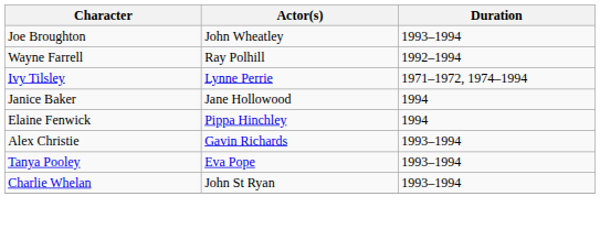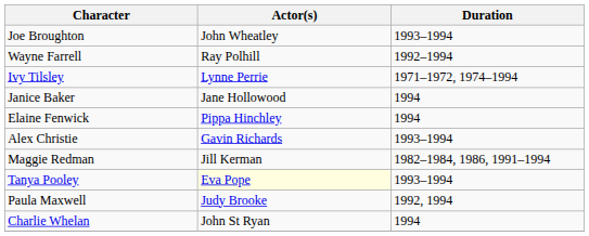 <table class="wikitable">
 <tr>
 <th scope="col" style="width:230px;">Character</th>
 <th scope="col" style="width:230px;">Actor(s)</th>
 <th scope="col" style="width:230px;">Duration</th>
 </tr>
 <tr>
 <td>Joe Broughton</td>
 <td>John Wheatley</td>
 <td>1993–1994</td>
 </tr>
 <tr>
 <td>Wayne Farrell</td>
 <td>Ray Polhill</td>
 <td>1992–1994</td>
 </tr>
 <tr>
 <td><a href='#'>Ivy Tilsley</a></td>
 <td><a href='#'>Lynne Perrie</a></td>
 <td>1971–1972, 1974–1994</td>
 </tr>
 <tr>
 <td>Janice Baker</td>
 <td>Jane Hollowood</td>
 <td>1994</td>
 </tr>
 <tr>
 <td>Elaine Fenwick</td>
 <td><a href='#'>Pippa Hinchley</a></td>
 <td>1994</td>
 </tr>
 <tr>
 <td>Alex Christie</td>
 <td><a href='#'>Gavin Richards</a></td>
 <td>1993–1994</td>
 </tr>
 <tr>
+<td>Maggie Redman</td>
+<td>Jill Kerman</td>
+<td>1982–1984, 1986, 1991–1994</td>
+</tr>
+<tr>
 <td><a href='#'>Tanya Pooley</a></td>
-<td><a href='#'>Eva Pope</a></td>
+<td style="background: lightyellow;"><a href='#'>Eva Pope</a></td>
 <td>1993–1994</td>
+</tr>
+<tr>
+<td>Paula Maxwell</td>
+<td><a href='#'>Judy Brooke</a></td>
+<td>1992, 1994</td>
 </tr>
 <tr>
 <td><a href='#'>Charlie Whelan</a></td>
 <td>John St Ryan</td>
-<td>1993–1994</td>
+<td>1994</td>
 </tr>
 <tr>
 </tr>
 </table>
